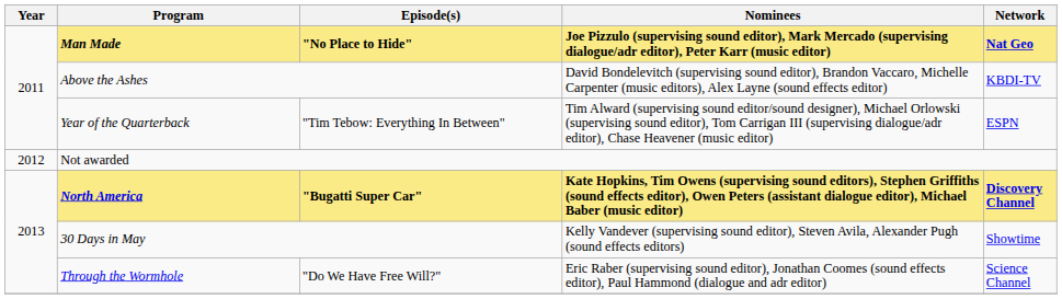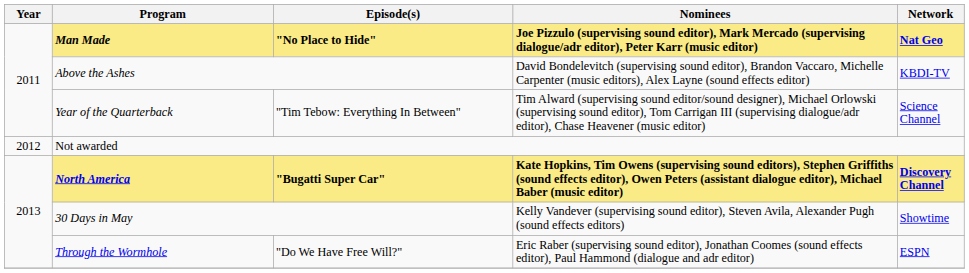 <table class="wikitable" style="width:100%">
 <tr bgcolor="#bebebe">
 <th width="5%">Year</th>
 <th width="23%">Program</th>
 <th width="25%">Episode(s)</th>
 <th width="40%">Nominees</th>
 <th width="7%">Network</th>
 </tr>
 <tr>
 <td rowspan=3 style="text-align:center">2011</td>
 <td style="background:#FAEB86;"><strong><em>Man Made</em></strong></td>
 <td style="background:#FAEB86;"><strong>"No Place to Hide"</strong></td>
 <td style="background:#FAEB86;"><strong>Joe Pizzulo (supervising sound editor), Mark Mercado (supervising dialogue/adr editor), Peter Karr (music editor)</strong></td>
 <td style="background:#FAEB86;"><strong><a href='#'>Nat Geo</a></strong></td>
 </tr>
 <tr>
 <td colspan="2"><em>Above the Ashes</em></td>
 <td>David Bondelevitch (supervising sound editor), Brandon Vaccaro, Michelle Carpenter (music editors), Alex Layne (sound effects editor)</td>
 <td><a href='#'>KBDI-TV</a></td>
 </tr>
 <tr>
 <td><em>Year of the Quarterback</em></td>
 <td>"Tim Tebow: Everything In Between"</td>
 <td>Tim Alward (supervising sound editor/sound designer), Michael Orlowski (supervising sound editor), Tom Carrigan III (supervising dialogue/adr editor), Chase Heavener (music editor)</td>
-<td><a href='#'>ESPN</a></td>
+<td><a href='#'>Science Channel</a></td>
 </tr>
 <tr>
 <td rowspan=1 style="text-align:center">2012</td>
 <td colspan="4">Not awarded</td>
 </tr>
 <tr>
 <td rowspan=3 style="text-align:center">2013</td>
 <td style="background:#FAEB86;"><strong><em><a href='#'>North America</a></em></strong></td>
 <td style="background:#FAEB86;"><strong>"Bugatti Super Car"</strong></td>
 <td style="background:#FAEB86;"><strong>Kate Hopkins, Tim Owens (supervising sound editors), Stephen Griffiths (sound effects editor), Owen Peters (assistant dialogue editor), Michael Baber (music editor)</strong></td>
 <td style="background:#FAEB86;"><strong><a href='#'>Discovery Channel</a></strong></td>
 </tr>
 <tr>
 <td colspan="2"><em>30 Days in May</em></td>
 <td>Kelly Vandever (supervising sound editor), Steven Avila, Alexander Pugh (sound effects editors)</td>
 <td><a href='#'>Showtime</a></td>
 </tr>
 <tr>
 <td><em><a href='#'>Through the Wormhole</a></em></td>
 <td>"Do We Have Free Will?"</td>
 <td>Eric Raber (supervising sound editor), Jonathan Coomes (sound effects editor), Paul Hammond (dialogue and adr editor)</td>
-<td><a href='#'>Science Channel</a></td>
+<td><a href='#'>ESPN</a></td>
 </tr>
 <tr>
 </tr>
 </table>
